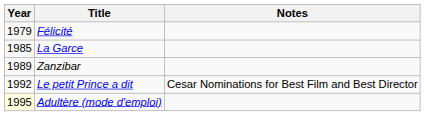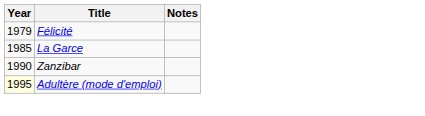 <table class="wikitable">
 <tr>
 <th>Year</th>
 <th>Title</th>
 <th>Notes</th>
 </tr>
 <tr>
 <td>1979</td>
 <td><em><a href='#'>Félicité</a></em></td>
 <td></td>
 </tr>
 <tr>
 <td>1985</td>
 <td><em><a href='#'>La Garce</a></em></td>
 <td></td>
 </tr>
 <tr>
-<td>1989</td>
+<td>1990</td>
 <td><em>Zanzibar</em></td>
 <td></td>
-</tr>
-<tr>
-<td>1992</td>
-<td><em><a href='#'>Le petit Prince a dit</a></em></td>
-<td>Cesar Nominations for Best Film and Best Director</td>
 </tr>
 <tr>
 <td style="background: lightyellow;">1995</td>
 <td><em><a href='#'>Adultère (mode d'emploi)</a></em></td>
 <td></td>
 </tr>
 </table>
